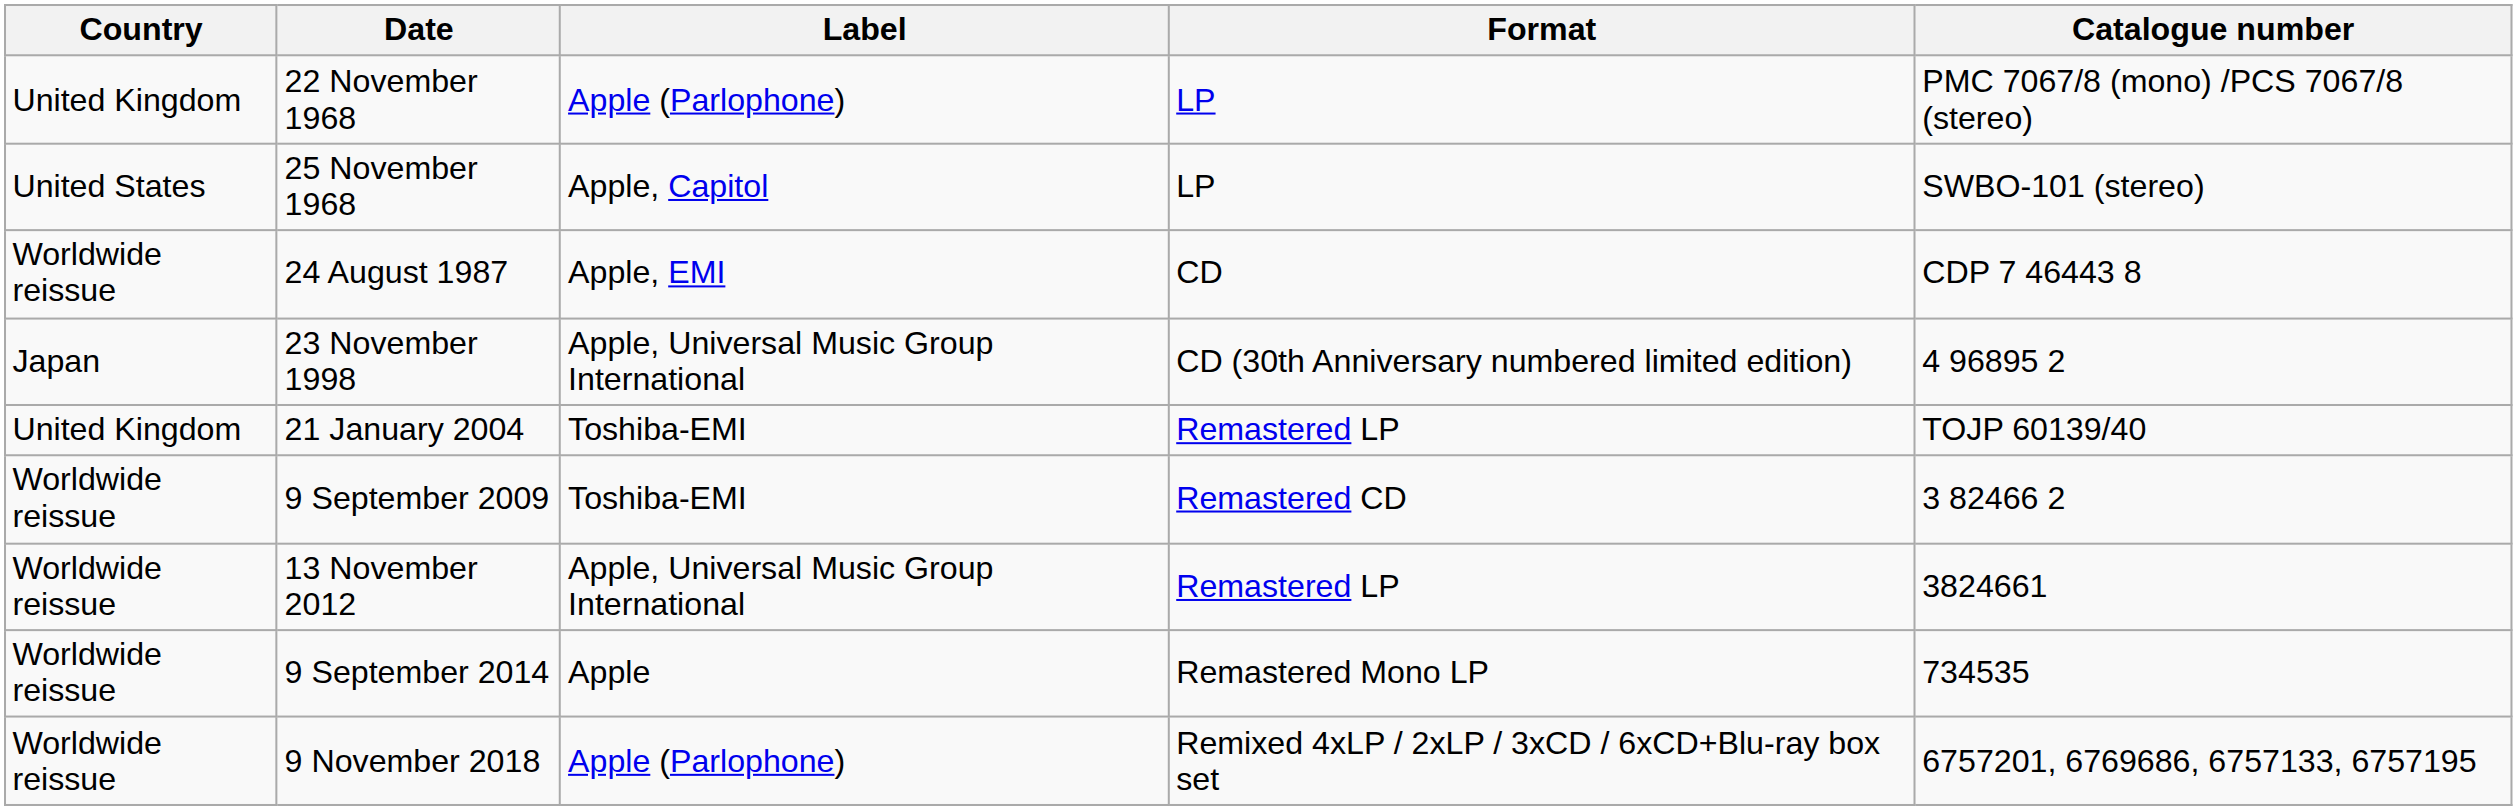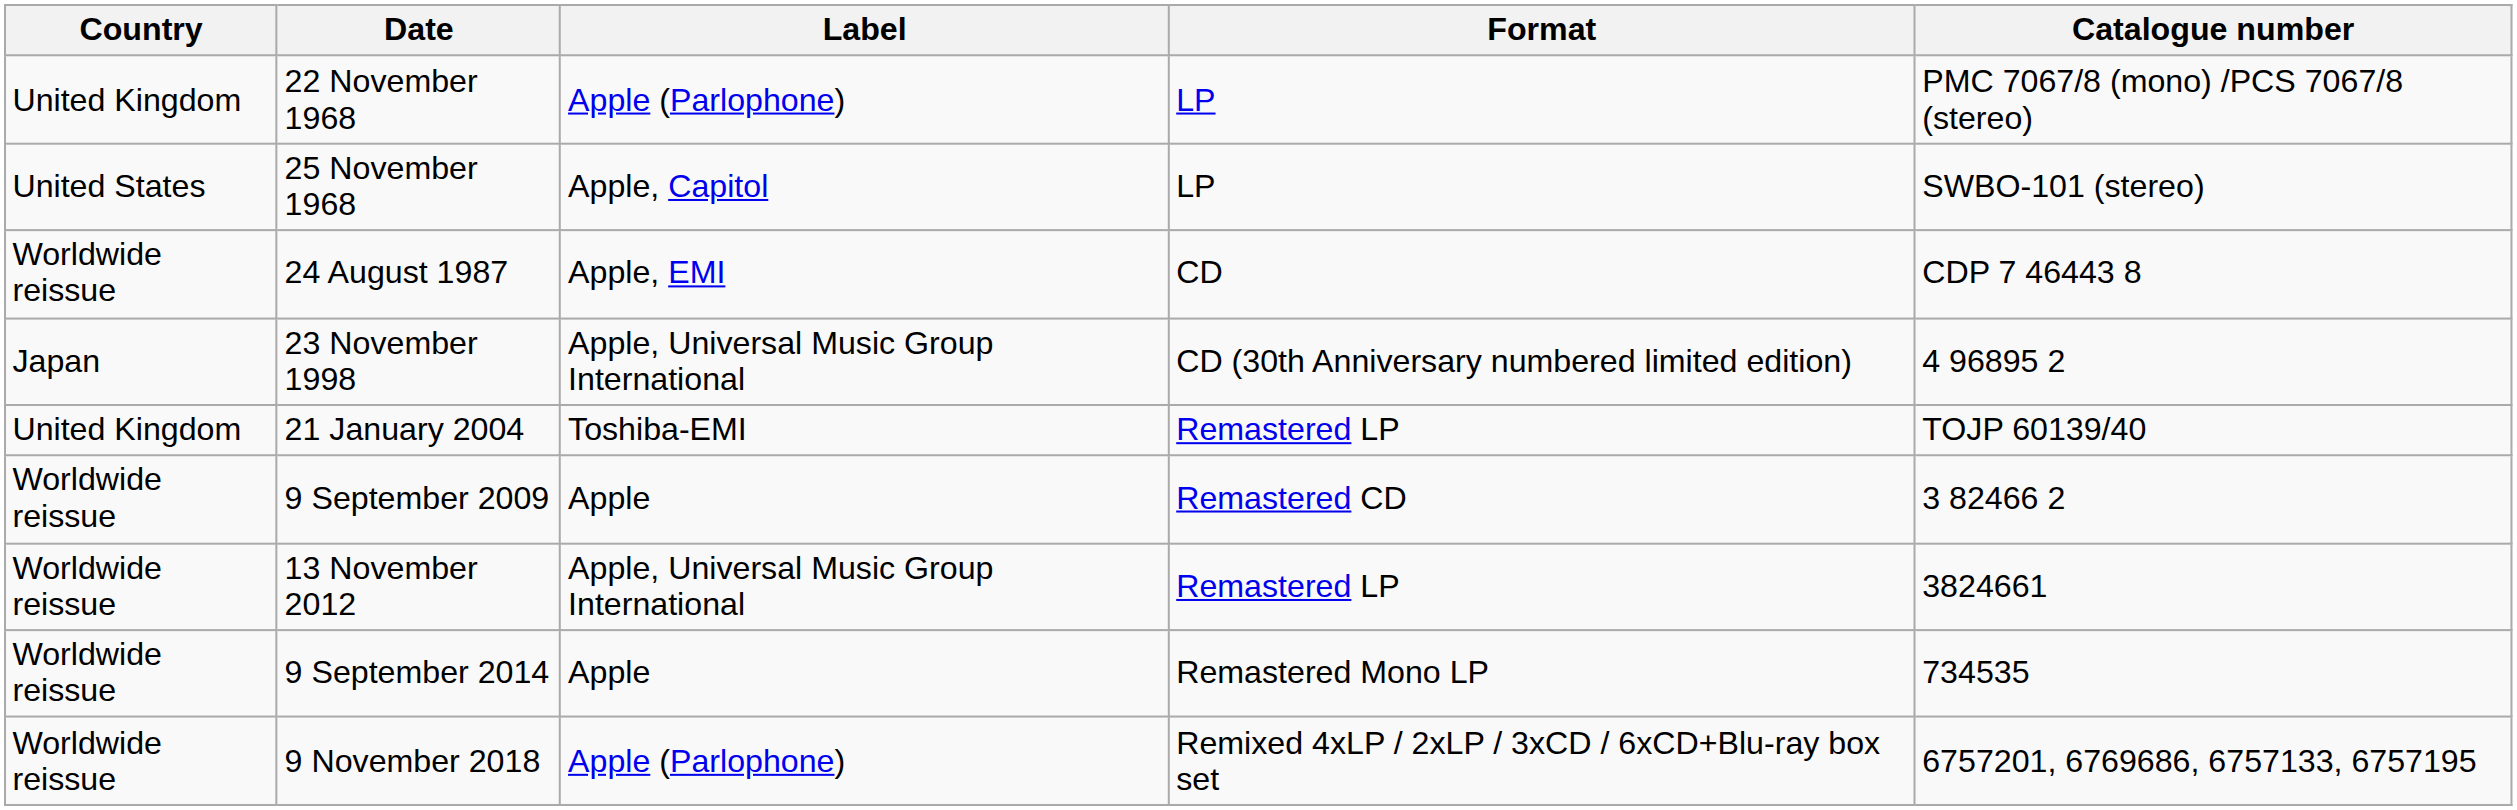 <table class="wikitable">
 <tr>
 <th>Country</th>
 <th>Date</th>
 <th>Label</th>
 <th>Format</th>
 <th>Catalogue number</th>
 </tr>
 <tr>
 <td>United Kingdom</td>
 <td>22 November 1968</td>
 <td><a href='#'>Apple</a> (<a href='#'>Parlophone</a>)</td>
 <td><a href='#'>LP</a></td>
 <td>PMC 7067/8 (mono) /PCS 7067/8 (stereo)</td>
 </tr>
 <tr>
 <td>United States</td>
 <td>25 November 1968</td>
 <td>Apple, <a href='#'>Capitol</a></td>
 <td>LP</td>
 <td>SWBO-101 (stereo)</td>
 </tr>
 <tr>
 <td>Worldwide reissue</td>
 <td>24 August 1987</td>
 <td>Apple, <a href='#'>EMI</a></td>
 <td>CD</td>
 <td>CDP 7 46443 8</td>
 </tr>
 <tr>
 <td>Japan</td>
 <td>23 November 1998</td>
 <td>Apple, Universal Music Group International</td>
 <td>CD (30th Anniversary numbered limited edition)</td>
 <td>4 96895 2</td>
 </tr>
 <tr>
 <td>United Kingdom</td>
 <td>21 January 2004</td>
 <td>Toshiba-EMI</td>
 <td><a href='#'>Remastered</a> LP</td>
 <td>TOJP 60139/40</td>
 </tr>
 <tr>
 <td>Worldwide reissue</td>
 <td>9 September 2009</td>
-<td>Toshiba-EMI</td>
+<td>Apple</td>
 <td><a href='#'>Remastered</a> CD</td>
 <td>3 82466 2</td>
 </tr>
 <tr>
 <td>Worldwide reissue</td>
 <td>13 November 2012</td>
 <td>Apple, Universal Music Group International</td>
 <td><a href='#'>Remastered</a> LP</td>
 <td>3824661</td>
 </tr>
 <tr>
 <td>Worldwide reissue</td>
 <td>9 September 2014</td>
 <td>Apple</td>
 <td>Remastered Mono LP</td>
 <td>734535</td>
 </tr>
 <tr>
 <td>Worldwide reissue</td>
 <td>9 November 2018</td>
 <td><a href='#'>Apple</a> (<a href='#'>Parlophone</a>)</td>
 <td>Remixed 4xLP / 2xLP / 3xCD / 6xCD+Blu-ray box set</td>
 <td>6757201, 6769686, 6757133, 6757195</td>
 </tr>
 </table>
